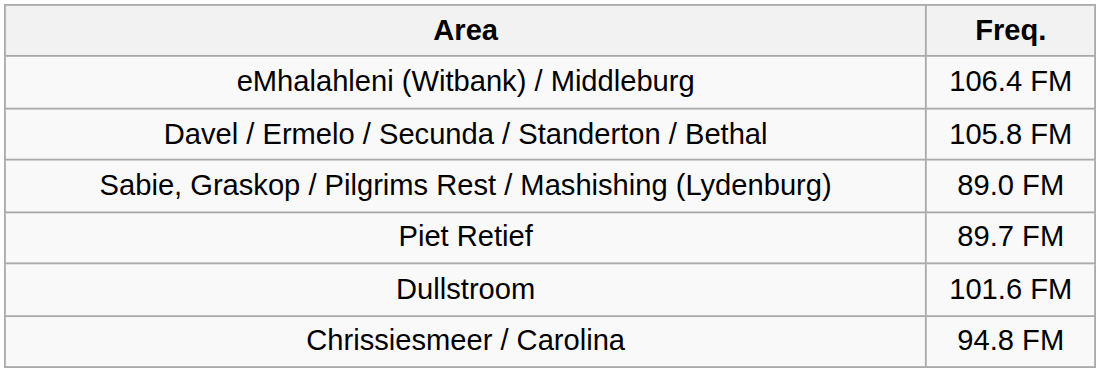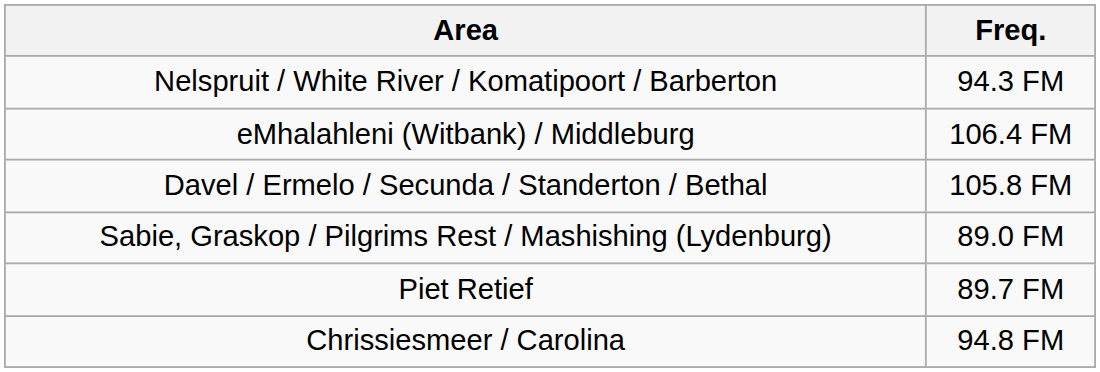 <table class="wikitable sortable" style="text-align:center; width:600px; height:200px;">
 <tr>
 <th>Area</th>
 <th>Freq.</th>
+</tr>
+<tr>
+<td>Nelspruit / White River / Komatipoort / Barberton</td>
+<td>94.3 FM</td>
 </tr>
 <tr>
 <td>eMhalahleni (Witbank) / Middleburg</td>
 <td>106.4 FM</td>
 </tr>
 <tr>
 <td>Davel / Ermelo / Secunda / Standerton / Bethal</td>
 <td>105.8 FM</td>
 </tr>
 <tr>
 <td>Sabie, Graskop / Pilgrims Rest / Mashishing (Lydenburg)</td>
 <td>89.0 FM</td>
 </tr>
 <tr>
 <td>Piet Retief</td>
 <td>89.7 FM</td>
 </tr>
 <tr>
-<td>Dullstroom</td>
-<td>101.6 FM</td>
-</tr>
-<tr>
 <td>Chrissiesmeer / Carolina</td>
 <td>94.8 FM</td>
 </tr>
 </table>
